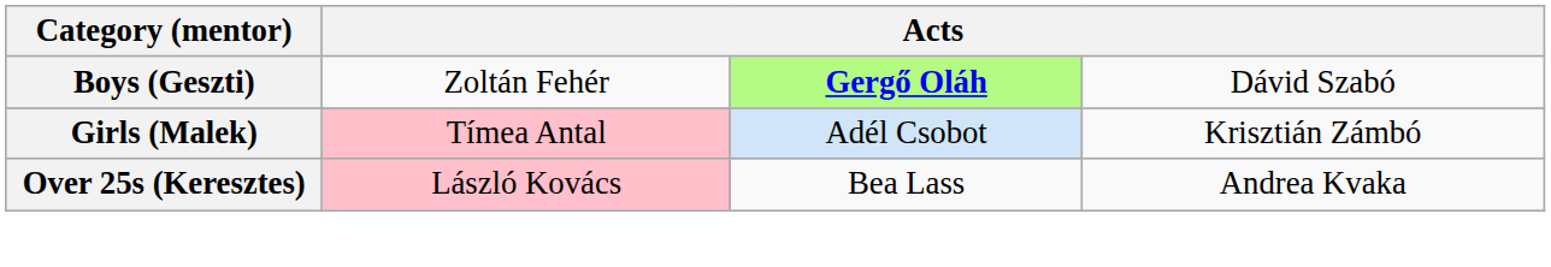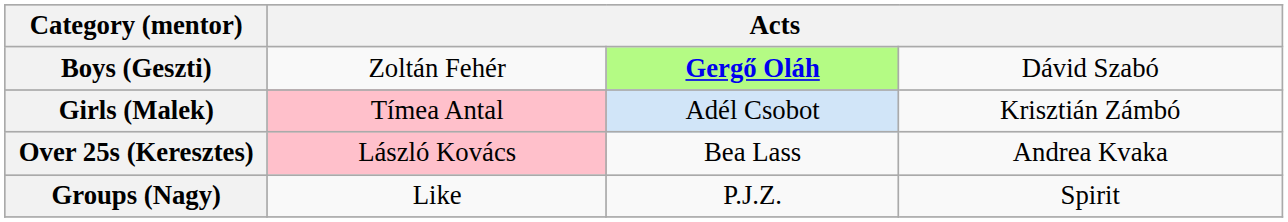 <table class="wikitable" style="text-align:center">
 <tr>
 <th spope="col" style="width:150px;">Category (mentor)</th>
 <th scope="col" colspan="3" style="width:600px;">Acts</th>
 </tr>
 <tr>
 <th scope="col">Boys (Geszti)</th>
 <td>Zoltán Fehér</td>
 <td style="background:#B4FB84;"><strong><a href='#'>Gergő Oláh</a></strong></td>
 <td>Dávid Szabó</td>
 </tr>
 <tr>
 <th scope="col">Girls (Malek)</th>
 <td style="background:pink;">Tímea Antal</td>
 <td style="background:#d1e5f8;">Adél Csobot</td>
 <td>Krisztián Zámbó</td>
 </tr>
 <tr>
 <th scope="col">Over 25s (Keresztes)</th>
 <td style="background: pink;">László Kovács</td>
 <td>Bea Lass</td>
 <td>Andrea Kvaka</td>
 </tr>
+<tr>
+<th scope="col">Groups (Nagy)</th>
+<td>Like</td>
+<td>P.J.Z.</td>
+<td>Spirit</td>
+</tr>
 </table>
